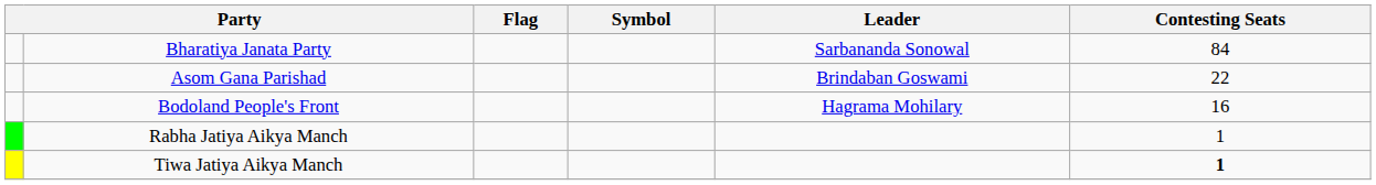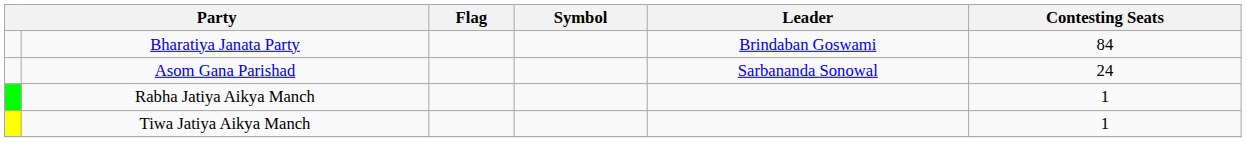 <table class="wikitable" width="60%" style="text-align:center">
 <tr>
 <th colspan="2">Party</th>
 <th>Flag</th>
 <th>Symbol</th>
 <th>Leader</th>
 <th>Contesting Seats</th>
 </tr>
 <tr>
 <td></td>
 <td><a href='#'>Bharatiya Janata Party</a></td>
 <td></td>
 <td></td>
-<td><a href='#'>Sarbananda Sonowal</a></td>
+<td><a href='#'>Brindaban Goswami</a></td>
 <td>84</td>
 </tr>
 <tr>
 <td></td>
 <td><a href='#'>Asom Gana Parishad</a></td>
 <td></td>
 <td></td>
-<td><a href='#'>Brindaban Goswami</a></td>
-<td>22</td>
-</tr>
-<tr>
-<td></td>
-<td><a href='#'>Bodoland People's Front</a></td>
-<td></td>
-<td></td>
-<td><a href='#'>Hagrama Mohilary</a></td>
-<td>16</td>
+<td><a href='#'>Sarbananda Sonowal</a></td>
+<td>24</td>
 </tr>
 <tr>
 <td style="background-color: lime;"></td>
 <td>Rabha Jatiya Aikya Manch</td>
 <td></td>
 <td></td>
 <td></td>
 <td>1</td>
 </tr>
 <tr>
 <td style="background-color: yellow;"></td>
 <td>Tiwa Jatiya Aikya Manch</td>
 <td></td>
 <td></td>
 <td></td>
-<td><strong>1</strong></td>
+<td>1</td>
 </tr>
 <tr>
 </tr>
 </table>
